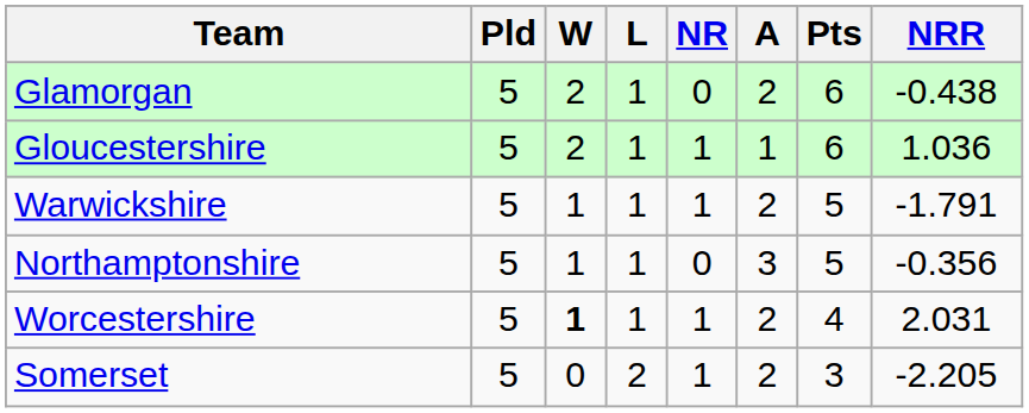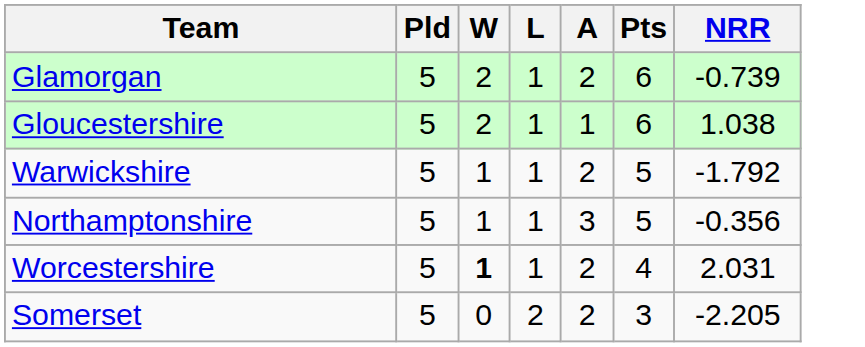 <table class="wikitable" style="text-align: center;">
 <tr>
 <th width=200>Team</th>
 <th width=20>Pld</th>
 <th width=20>W</th>
 <th width=20>L</th>
-<th width=20><a href='#'>NR</a></th>
 <th width=20>A</th>
 <th width=20>Pts</th>
 <th width=60><a href='#'>NRR</a></th>
 </tr>
 <tr bgcolor="#ccffcc">
 <td align=left><a href='#'>Glamorgan</a></td>
 <td>5</td>
 <td>2</td>
 <td>1</td>
-<td>0</td>
 <td>2</td>
 <td>6</td>
-<td>-0.438</td>
+<td>-0.739</td>
 </tr>
 <tr bgcolor="#ccffcc">
 <td align=left><a href='#'>Gloucestershire</a></td>
 <td>5</td>
 <td>2</td>
 <td>1</td>
 <td>1</td>
-<td>1</td>
 <td>6</td>
-<td>1.036</td>
+<td>1.038</td>
 </tr>
 <tr>
 <td align=left><a href='#'>Warwickshire</a></td>
 <td>5</td>
 <td>1</td>
 <td>1</td>
-<td>1</td>
 <td>2</td>
 <td>5</td>
-<td>-1.791</td>
+<td>-1.792</td>
 </tr>
 <tr>
 <td align=left><a href='#'>Northamptonshire</a></td>
 <td>5</td>
 <td>1</td>
 <td>1</td>
-<td>0</td>
 <td>3</td>
 <td>5</td>
 <td>-0.356</td>
 </tr>
 <tr>
 <td align=left><a href='#'>Worcestershire</a></td>
 <td>5</td>
 <td><strong>1</strong></td>
-<td>1</td>
 <td>1</td>
 <td>2</td>
 <td>4</td>
 <td>2.031</td>
 </tr>
 <tr>
 <td align=left><a href='#'>Somerset</a></td>
 <td>5</td>
 <td>0</td>
 <td>2</td>
-<td>1</td>
 <td>2</td>
 <td>3</td>
 <td>-2.205</td>
 </tr>
 </table>
